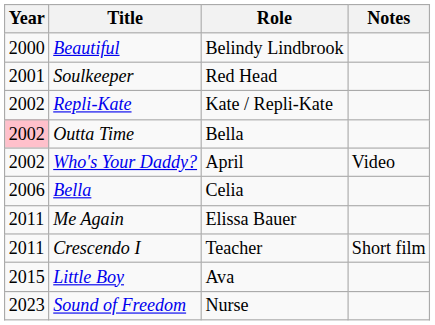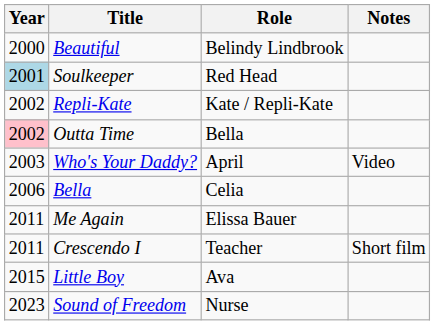 <table class="wikitable sortable">
 <tr>
 <th>Year</th>
 <th>Title</th>
 <th>Role</th>
 <th class="unsortable">Notes</th>
 </tr>
 <tr>
 <td>2000</td>
 <td><em><a href='#'>Beautiful</a></em></td>
 <td>Belindy Lindbrook</td>
 <td></td>
 </tr>
 <tr>
-<td>2001</td>
+<td style="background: lightblue;">2001</td>
 <td><em>Soulkeeper</em></td>
 <td>Red Head</td>
 <td></td>
 </tr>
 <tr>
 <td>2002</td>
 <td><em><a href='#'>Repli-Kate</a></em></td>
 <td>Kate / Repli-Kate</td>
 <td></td>
 </tr>
 <tr>
 <td style="background: pink;">2002</td>
 <td><em>Outta Time</em></td>
 <td>Bella</td>
 <td></td>
 </tr>
 <tr>
-<td>2002</td>
+<td>2003</td>
 <td><em><a href='#'>Who's Your Daddy?</a></em></td>
 <td>April</td>
 <td>Video</td>
 </tr>
 <tr>
 <td>2006</td>
 <td><em><a href='#'>Bella</a></em></td>
 <td>Celia</td>
 <td></td>
 </tr>
 <tr>
 <td>2011</td>
 <td><em>Me Again</em></td>
 <td>Elissa Bauer</td>
 <td></td>
 </tr>
 <tr>
 <td>2011</td>
 <td><em>Crescendo I</em></td>
 <td>Teacher</td>
 <td>Short film</td>
 </tr>
 <tr>
 <td>2015</td>
 <td><em><a href='#'>Little Boy</a></em></td>
 <td>Ava</td>
 <td></td>
 </tr>
 <tr>
 <td>2023</td>
 <td><em><a href='#'>Sound of Freedom</a></em></td>
 <td>Nurse</td>
 <td></td>
 </tr>
 </table>
